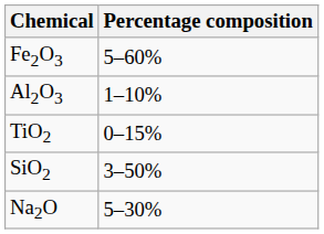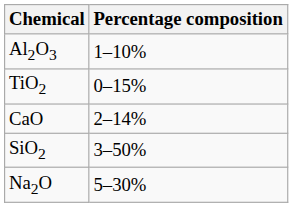 <table class="wikitable">
 <tr>
 <th>Chemical</th>
 <th>Percentage composition</th>
-</tr>
-<tr>
-<td>Fe<sub>2</sub>O<sub>3</sub></td>
-<td>5–60%</td>
 </tr>
 <tr>
 <td>Al<sub>2</sub>O<sub>3</sub></td>
 <td>1–10%</td>
 </tr>
 <tr>
 <td>TiO<sub>2</sub></td>
 <td>0–15%</td>
 </tr>
 <tr>
+<td>CaO</td>
+<td>2–14%</td>
+</tr>
+<tr>
 <td>SiO<sub>2</sub></td>
 <td>3–50%</td>
 </tr>
 <tr>
 <td>Na<sub>2</sub>O</td>
 <td>5–30%</td>
 </tr>
 </table>
